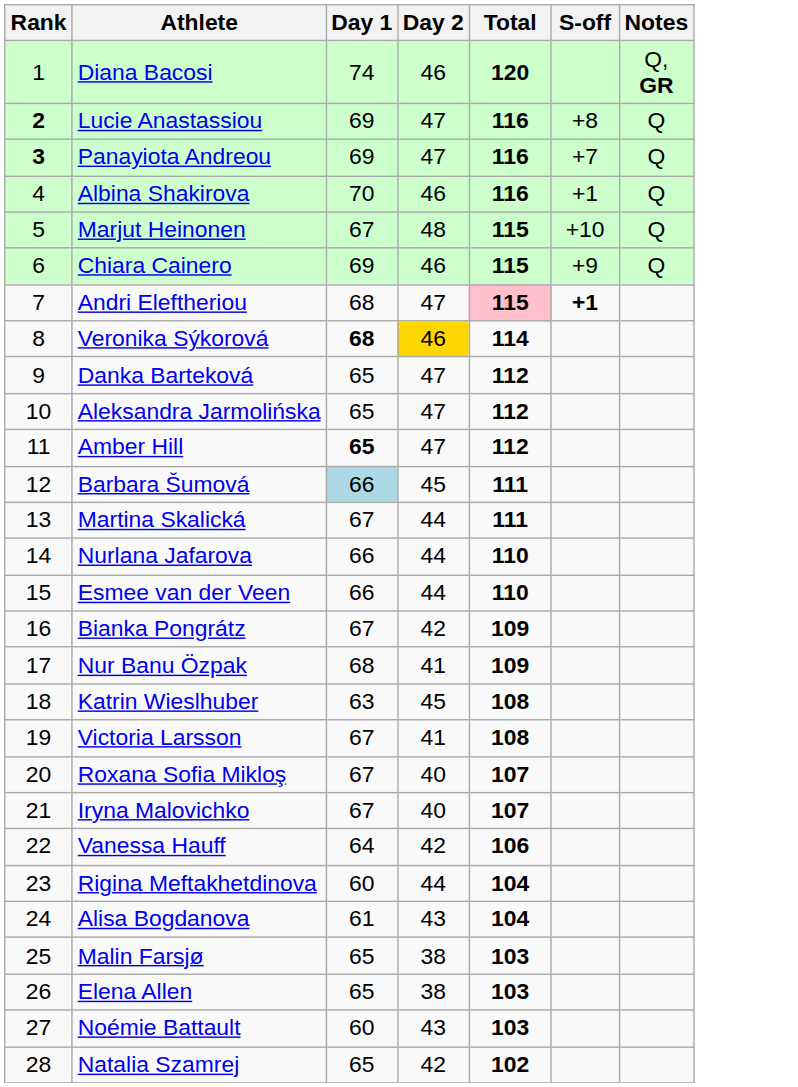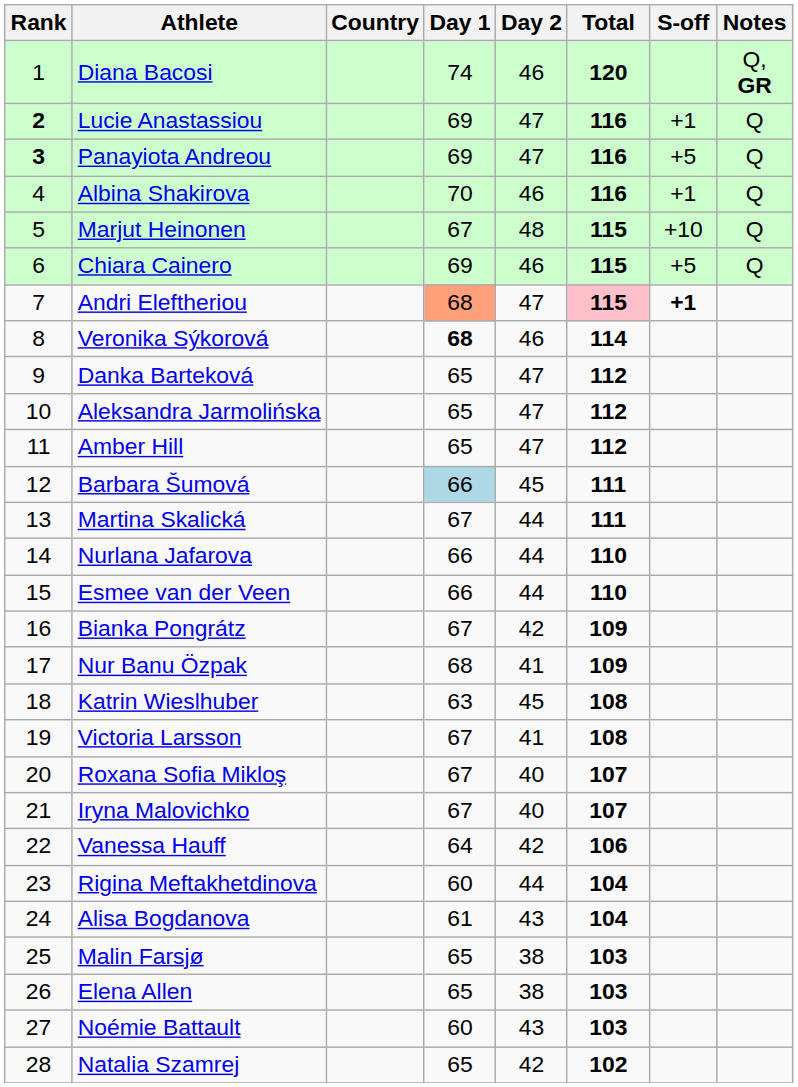 <table class="wikitable sortable" style="text-align:center">
 <tr>
 <th width=40>Rank</th>
 <th>Athlete</th>
+<th>Country</th>
 <th>Day 1</th>
 <th>Day 2</th>
 <th width=50>Total</th>
 <th class=unsortable width=40>S-off</th>
 <th class=unsortable width=45>Notes</th>
 </tr>
 <tr bgcolor=ccffcc>
 <td>1</td>
 <td align=left><a href='#'>Diana Bacosi</a></td>
+<td align=left></td>
 <td>74</td>
 <td>46</td>
 <td><strong>120</strong></td>
 <td></td>
 <td>Q, <strong>GR</strong></td>
 </tr>
 <tr bgcolor=ccffcc>
 <td><strong>2</strong></td>
 <td align=left><a href='#'>Lucie Anastassiou</a></td>
+<td align=left></td>
 <td>69</td>
 <td>47</td>
 <td><strong>116</strong></td>
-<td>+8</td>
+<td>+1</td>
 <td>Q</td>
 </tr>
 <tr bgcolor=ccffcc>
 <td><strong>3</strong></td>
 <td align=left><a href='#'>Panayiota Andreou</a></td>
+<td align=left></td>
 <td>69</td>
 <td>47</td>
 <td><strong>116</strong></td>
-<td>+7</td>
+<td>+5</td>
 <td>Q</td>
 </tr>
 <tr bgcolor=ccffcc>
 <td>4</td>
 <td align=left><a href='#'>Albina Shakirova</a></td>
+<td align=left></td>
 <td>70</td>
 <td>46</td>
 <td><strong>116</strong></td>
 <td>+1</td>
 <td>Q</td>
 </tr>
 <tr bgcolor=ccffcc>
 <td>5</td>
 <td align=left><a href='#'>Marjut Heinonen</a></td>
+<td align=left></td>
 <td>67</td>
 <td>48</td>
 <td><strong>115</strong></td>
 <td>+10</td>
 <td>Q</td>
 </tr>
 <tr bgcolor=ccffcc>
 <td>6</td>
 <td align=left><a href='#'>Chiara Cainero</a></td>
+<td align=left></td>
 <td>69</td>
 <td>46</td>
 <td><strong>115</strong></td>
-<td>+9</td>
+<td>+5</td>
 <td>Q</td>
 </tr>
 <tr>
 <td>7</td>
 <td align=left><a href='#'>Andri Eleftheriou</a></td>
-<td>68</td>
+<td align=left></td>
+<td style="background: lightsalmon;">68</td>
 <td>47</td>
 <td style="background: pink;"><strong>115</strong></td>
 <td><strong>+1</strong></td>
 <td></td>
 </tr>
 <tr>
 <td>8</td>
 <td align=left><a href='#'>Veronika Sýkorová</a></td>
+<td align=left></td>
 <td><strong>68</strong></td>
-<td style="background: gold;">46</td>
+<td>46</td>
 <td><strong>114</strong></td>
 <td></td>
 <td></td>
 </tr>
 <tr>
 <td>9</td>
 <td align=left><a href='#'>Danka Barteková</a></td>
+<td align=left></td>
 <td>65</td>
 <td>47</td>
 <td><strong>112</strong></td>
 <td></td>
 <td></td>
 </tr>
 <tr>
 <td>10</td>
 <td align=left><a href='#'>Aleksandra Jarmolińska</a></td>
+<td align=left></td>
 <td>65</td>
 <td>47</td>
 <td><strong>112</strong></td>
 <td></td>
 <td></td>
 </tr>
 <tr>
 <td>11</td>
 <td align=left><a href='#'>Amber Hill</a></td>
-<td><strong>65</strong></td>
+<td align=left></td>
+<td>65</td>
 <td>47</td>
 <td><strong>112</strong></td>
 <td></td>
 <td></td>
 </tr>
 <tr>
 <td>12</td>
 <td align=left><a href='#'>Barbara Šumová</a></td>
+<td align=left></td>
 <td style="background: lightblue;">66</td>
 <td>45</td>
 <td><strong>111</strong></td>
 <td></td>
 <td></td>
 </tr>
 <tr>
 <td>13</td>
 <td align=left><a href='#'>Martina Skalická</a></td>
+<td align=left></td>
 <td>67</td>
 <td>44</td>
 <td><strong>111</strong></td>
 <td></td>
 <td></td>
 </tr>
 <tr>
 <td>14</td>
 <td align=left><a href='#'>Nurlana Jafarova</a></td>
+<td align=left></td>
 <td>66</td>
 <td>44</td>
 <td><strong>110</strong></td>
 <td></td>
 <td></td>
 </tr>
 <tr>
 <td>15</td>
 <td align=left><a href='#'>Esmee van der Veen</a></td>
+<td align=left></td>
 <td>66</td>
 <td>44</td>
 <td><strong>110</strong></td>
 <td></td>
 <td></td>
 </tr>
 <tr>
 <td>16</td>
 <td align=left><a href='#'>Bianka Pongrátz</a></td>
+<td align=left></td>
 <td>67</td>
 <td>42</td>
 <td><strong>109</strong></td>
 <td></td>
 <td></td>
 </tr>
 <tr>
 <td>17</td>
 <td align=left><a href='#'>Nur Banu Özpak</a></td>
+<td align=left></td>
 <td>68</td>
 <td>41</td>
 <td><strong>109</strong></td>
 <td></td>
 <td></td>
 </tr>
 <tr>
 <td>18</td>
 <td align=left><a href='#'>Katrin Wieslhuber</a></td>
+<td align=left></td>
 <td>63</td>
 <td>45</td>
 <td><strong>108</strong></td>
 <td></td>
 <td></td>
 </tr>
 <tr>
 <td>19</td>
 <td align=left><a href='#'>Victoria Larsson</a></td>
+<td align=left></td>
 <td>67</td>
 <td>41</td>
 <td><strong>108</strong></td>
 <td></td>
 <td></td>
 </tr>
 <tr>
 <td>20</td>
 <td align=left><a href='#'>Roxana Sofia Mikloş</a></td>
+<td align=left></td>
 <td>67</td>
 <td>40</td>
 <td><strong>107</strong></td>
 <td></td>
 <td></td>
 </tr>
 <tr>
 <td>21</td>
 <td align=left><a href='#'>Iryna Malovichko</a></td>
+<td align=left></td>
 <td>67</td>
 <td>40</td>
 <td><strong>107</strong></td>
 <td></td>
 <td></td>
 </tr>
 <tr>
 <td>22</td>
 <td align=left><a href='#'>Vanessa Hauff</a></td>
+<td align=left></td>
 <td>64</td>
 <td>42</td>
 <td><strong>106</strong></td>
 <td></td>
 <td></td>
 </tr>
 <tr>
 <td>23</td>
 <td align=left><a href='#'>Rigina Meftakhetdinova</a></td>
+<td align=left></td>
 <td>60</td>
 <td>44</td>
 <td><strong>104</strong></td>
 <td></td>
 <td></td>
 </tr>
 <tr>
 <td>24</td>
 <td align=left><a href='#'>Alisa Bogdanova</a></td>
+<td align=left></td>
 <td>61</td>
 <td>43</td>
 <td><strong>104</strong></td>
 <td></td>
 <td></td>
 </tr>
 <tr>
 <td>25</td>
 <td align=left><a href='#'>Malin Farsjø</a></td>
+<td align=left></td>
 <td>65</td>
 <td>38</td>
 <td><strong>103</strong></td>
 <td></td>
 <td></td>
 </tr>
 <tr>
 <td>26</td>
 <td align=left><a href='#'>Elena Allen</a></td>
+<td align=left></td>
 <td>65</td>
 <td>38</td>
 <td><strong>103</strong></td>
 <td></td>
 <td></td>
 </tr>
 <tr>
 <td>27</td>
 <td align=left><a href='#'>Noémie Battault</a></td>
+<td align=left></td>
 <td>60</td>
 <td>43</td>
 <td><strong>103</strong></td>
 <td></td>
 <td></td>
 </tr>
 <tr>
 <td>28</td>
 <td align=left><a href='#'>Natalia Szamrej</a></td>
+<td align=left></td>
 <td>65</td>
 <td>42</td>
 <td><strong>102</strong></td>
 <td></td>
 <td></td>
 </tr>
 </table>
